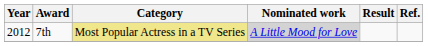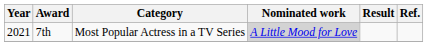 <table class="wikitable">
 <tr>
 <th>Year</th>
 <th>Award</th>
 <th>Category</th>
 <th>Nominated work</th>
 <th>Result</th>
 <th>Ref.</th>
 </tr>
 <tr>
-<td>2012</td>
+<td>2021</td>
 <td>7th</td>
-<td style="background: khaki;">Most Popular Actress in a TV Series</td>
+<td>Most Popular Actress in a TV Series</td>
 <td style="background: lightgrey;"><em><a href='#'>A Little Mood for Love</a></em></td>
 <td></td>
 <td></td>
 </tr>
 <tr>
 </tr>
 </table>
